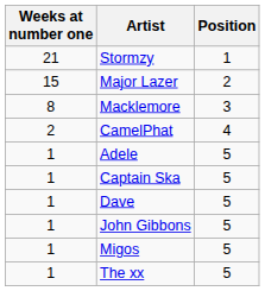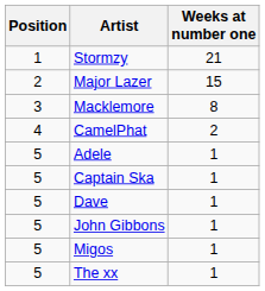 <table class="wikitable sortable plainrowheaders" style="font-size:97%;">
 <tr>
+<th scope=col>Position</th>
+<th scope=col>Artist</th>
 <th scope=col>Weeks at<br>number one</th>
-<th scope=col>Artist</th>
-<th scope=col>Position</th>
 </tr>
 <tr>
+<td align=center>1</td>
+<td><a href='#'>Stormzy</a></td>
 <td align=center>21</td>
-<td><a href='#'>Stormzy</a></td>
+</tr>
+<tr>
+<td align=center>2</td>
+<td><a href='#'>Major Lazer</a></td>
+<td align=center>15</td>
+</tr>
+<tr>
+<td align=center>3</td>
+<td><a href='#'>Macklemore</a></td>
+<td align=center>8</td>
+</tr>
+<tr>
+<td align=center>4</td>
+<td><a href='#'>CamelPhat</a></td>
+<td align=center>2</td>
+</tr>
+<tr>
+<td align=center>5</td>
+<td><a href='#'>Adele</a></td>
 <td align=center>1</td>
 </tr>
 <tr>
-<td align=center>15</td>
-<td><a href='#'>Major Lazer</a></td>
-<td align=center>2</td>
+<td align=center>5</td>
+<td><a href='#'>Captain Ska</a></td>
+<td align=center>1</td>
 </tr>
 <tr>
-<td align=center>8</td>
-<td><a href='#'>Macklemore</a></td>
-<td align=center>3</td>
+<td align=center>5</td>
+<td><a href='#'>Dave</a></td>
+<td align=center>1</td>
 </tr>
 <tr>
-<td align=center>2</td>
-<td><a href='#'>CamelPhat</a></td>
-<td align=center>4</td>
+<td align=center>5</td>
+<td><a href='#'>John Gibbons</a></td>
+<td align=center>1</td>
 </tr>
 <tr>
+<td align=center>5</td>
+<td><a href='#'>Migos</a></td>
 <td align=center>1</td>
-<td><a href='#'>Adele</a></td>
-<td align=center>5</td>
 </tr>
 <tr>
+<td align=center>5</td>
+<td><a href='#'>The xx</a></td>
 <td align=center>1</td>
-<td><a href='#'>Captain Ska</a></td>
-<td align=center>5</td>
-</tr>
-<tr>
-<td align=center>1</td>
-<td><a href='#'>Dave</a></td>
-<td align=center>5</td>
-</tr>
-<tr>
-<td align=center>1</td>
-<td><a href='#'>John Gibbons</a></td>
-<td align=center>5</td>
-</tr>
-<tr>
-<td align=center>1</td>
-<td><a href='#'>Migos</a></td>
-<td align=center>5</td>
-</tr>
-<tr>
-<td align=center>1</td>
-<td><a href='#'>The xx</a></td>
-<td align=center>5</td>
 </tr>
 </table>
